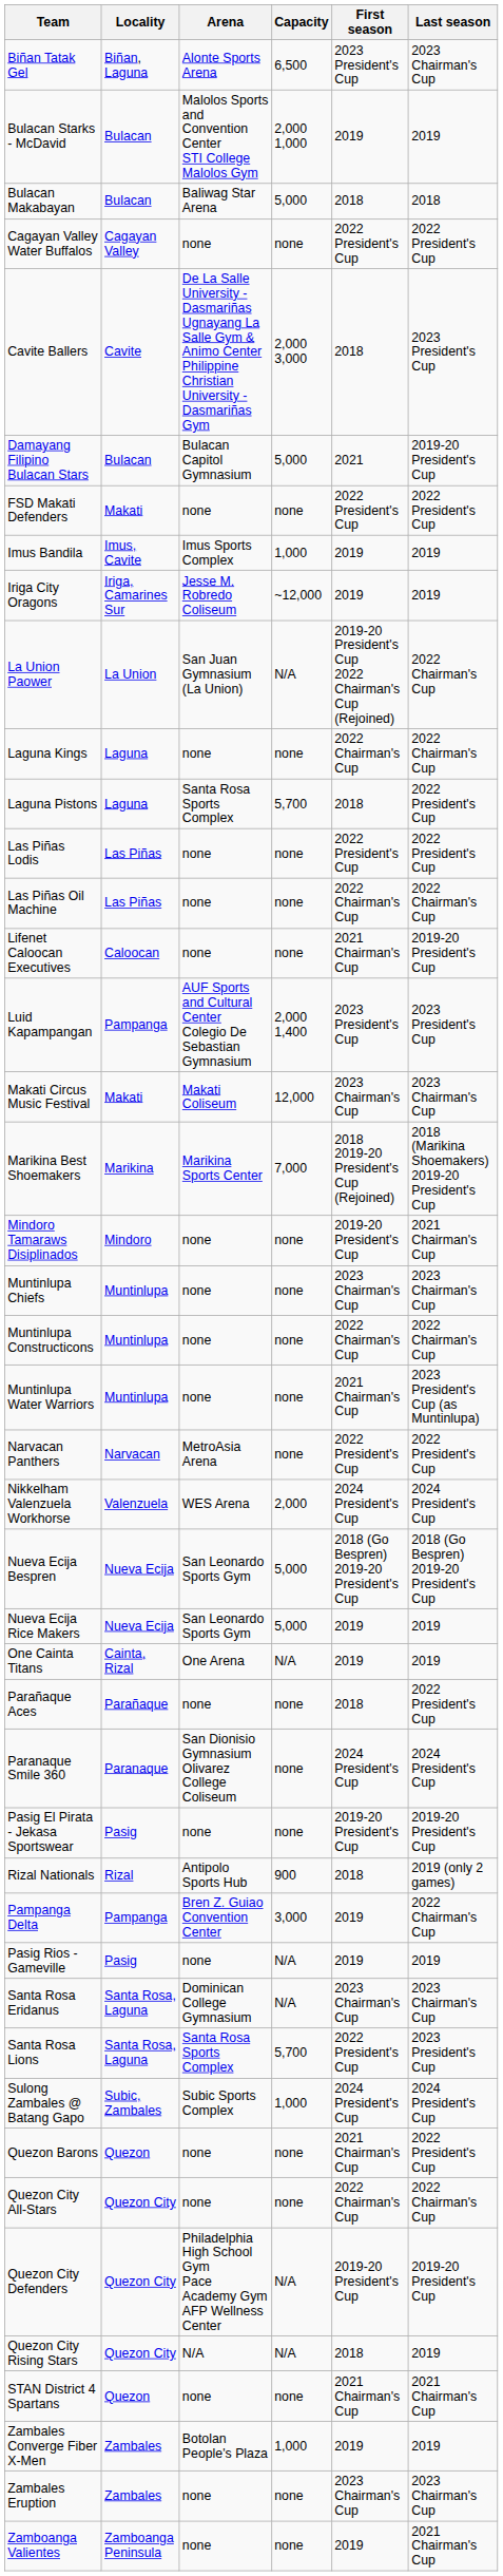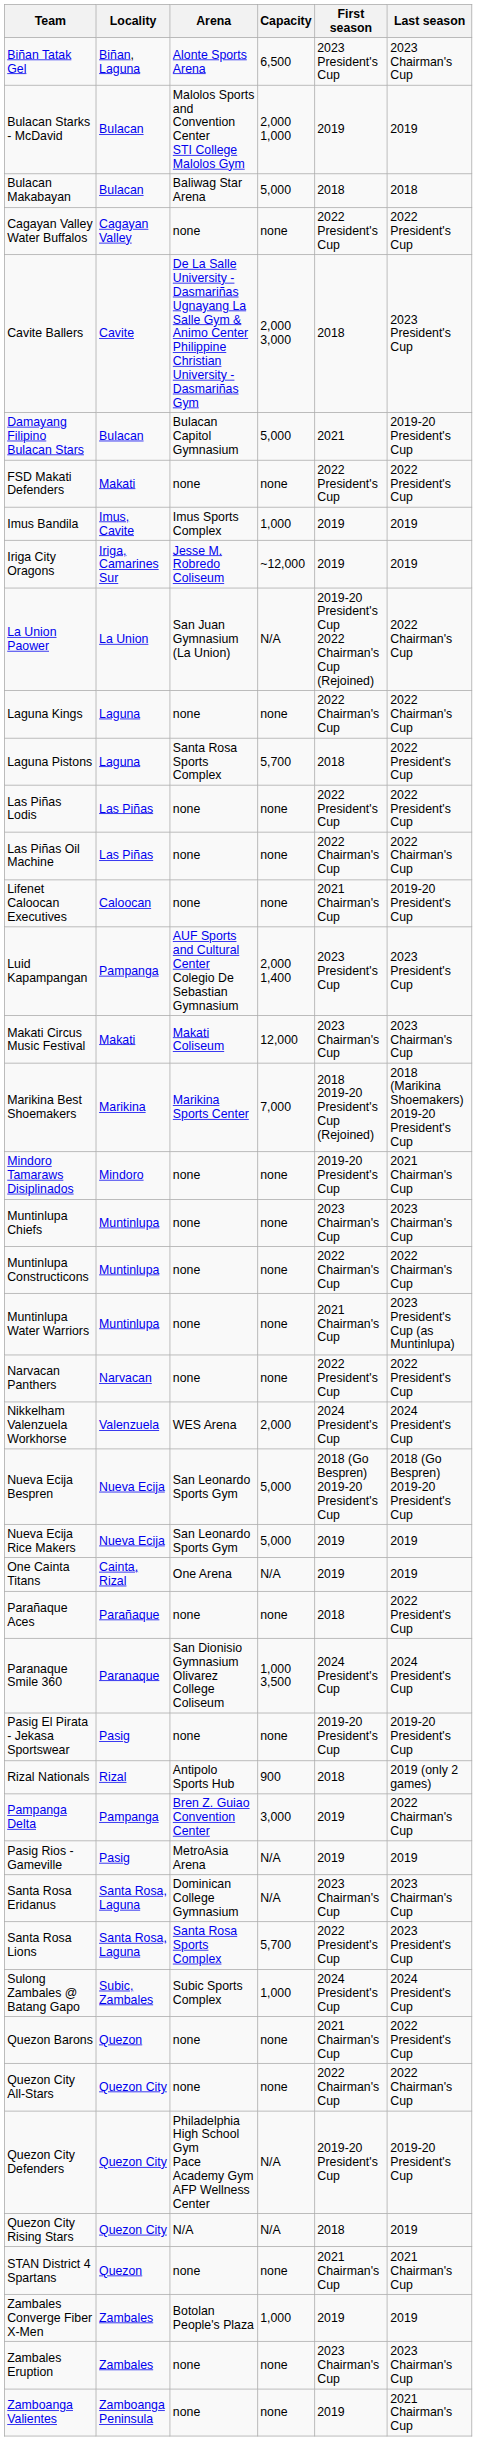 <table class="wikitable">
 <tr>
 <th>Team</th>
 <th>Locality</th>
 <th>Arena</th>
 <th>Capacity</th>
 <th>First season</th>
 <th>Last season</th>
 </tr>
 <tr>
 <td><a href='#'>Biñan Tatak Gel</a></td>
 <td><a href='#'>Biñan</a>, <a href='#'>Laguna</a></td>
 <td><a href='#'>Alonte Sports Arena</a></td>
 <td>6,500</td>
 <td>2023 President's Cup</td>
 <td>2023 Chairman's Cup</td>
 </tr>
 <tr>
 <td>Bulacan Starks - McDavid</td>
 <td><a href='#'>Bulacan</a></td>
 <td>Malolos Sports and Convention Center <br> <a href='#'>STI College Malolos Gym</a></td>
 <td>2,000<br>1,000</td>
 <td>2019</td>
 <td>2019</td>
 </tr>
 <tr>
 <td>Bulacan Makabayan</td>
 <td><a href='#'>Bulacan</a></td>
 <td>Baliwag Star Arena</td>
 <td>5,000</td>
 <td>2018</td>
 <td>2018</td>
 </tr>
 <tr>
 <td>Cagayan Valley Water Buffalos</td>
 <td><a href='#'>Cagayan Valley</a></td>
 <td>none</td>
 <td>none</td>
 <td>2022 President's Cup</td>
 <td>2022 President's Cup</td>
 </tr>
 <tr>
 <td>Cavite Ballers</td>
 <td><a href='#'>Cavite</a></td>
 <td><a href='#'>De La Salle University - Dasmariñas Ugnayang La Salle Gym & Animo Center</a><br><a href='#'>Philippine Christian University - Dasmariñas Gym</a></td>
 <td>2,000<br>3,000</td>
 <td>2018</td>
 <td>2023 President's Cup</td>
 </tr>
 <tr>
 <td><a href='#'>Damayang Filipino Bulacan Stars</a></td>
 <td><a href='#'>Bulacan</a></td>
 <td>Bulacan Capitol Gymnasium</td>
 <td>5,000</td>
 <td>2021</td>
 <td>2019-20 President's Cup</td>
 </tr>
 <tr>
 <td>FSD Makati Defenders</td>
 <td><a href='#'>Makati</a></td>
 <td>none</td>
 <td>none</td>
 <td>2022 President's Cup</td>
 <td>2022 President's Cup</td>
 </tr>
 <tr>
 <td>Imus Bandila</td>
 <td><a href='#'>Imus, Cavite</a></td>
 <td>Imus Sports Complex</td>
 <td>1,000</td>
 <td>2019</td>
 <td>2019</td>
 </tr>
 <tr>
 <td>Iriga City Oragons</td>
 <td><a href='#'>Iriga, Camarines Sur</a></td>
 <td><a href='#'>Jesse M. Robredo Coliseum</a></td>
 <td>~12,000</td>
 <td>2019</td>
 <td>2019</td>
 </tr>
 <tr>
 <td><a href='#'>La Union Paower</a></td>
 <td><a href='#'>La Union</a></td>
 <td>San Juan Gymnasium (La Union)</td>
 <td>N/A</td>
 <td>2019-20 President's Cup <br> 2022 Chairman's Cup (Rejoined)</td>
 <td>2022 Chairman's Cup</td>
 </tr>
 <tr>
 <td>Laguna Kings</td>
 <td><a href='#'>Laguna</a></td>
 <td>none</td>
 <td>none</td>
 <td>2022 Chairman's Cup</td>
 <td>2022 Chairman's Cup</td>
 </tr>
 <tr>
 <td>Laguna Pistons</td>
 <td><a href='#'>Laguna</a></td>
 <td>Santa Rosa Sports Complex</td>
 <td>5,700</td>
 <td>2018</td>
 <td>2022 President's Cup</td>
 </tr>
 <tr>
 <td>Las Piñas Lodis</td>
 <td><a href='#'>Las Piñas</a></td>
 <td>none</td>
 <td>none</td>
 <td>2022 President's Cup</td>
 <td>2022 President's Cup</td>
 </tr>
 <tr>
 <td>Las Piñas Oil Machine</td>
 <td><a href='#'>Las Piñas</a></td>
 <td>none</td>
 <td>none</td>
 <td>2022 Chairman's Cup</td>
 <td>2022 Chairman's Cup</td>
 </tr>
 <tr>
 <td>Lifenet Caloocan Executives</td>
 <td><a href='#'>Caloocan</a></td>
 <td>none</td>
 <td>none</td>
 <td>2021 Chairman's Cup</td>
 <td>2019-20 President's Cup</td>
 </tr>
 <tr>
 <td>Luid Kapampangan</td>
 <td><a href='#'>Pampanga</a></td>
 <td><a href='#'>AUF Sports and Cultural Center</a> <br> Colegio De Sebastian Gymnasium</td>
 <td>2,000<br>1,400</td>
 <td>2023 President's Cup</td>
 <td>2023 President's Cup</td>
 </tr>
 <tr>
 <td>Makati Circus Music Festival</td>
 <td><a href='#'>Makati</a></td>
 <td><a href='#'>Makati Coliseum</a></td>
 <td>12,000</td>
 <td>2023 Chairman's Cup</td>
 <td>2023 Chairman's Cup</td>
 </tr>
 <tr>
 <td>Marikina Best Shoemakers</td>
 <td><a href='#'>Marikina</a></td>
 <td><a href='#'>Marikina Sports Center</a></td>
 <td>7,000</td>
 <td>2018 <br> 2019-20 President's Cup (Rejoined)</td>
 <td>2018 (Marikina Shoemakers) <br> 2019-20 President's Cup</td>
 </tr>
 <tr>
 <td><a href='#'>Mindoro Tamaraws Disiplinados</a></td>
 <td><a href='#'>Mindoro</a></td>
 <td>none</td>
 <td>none</td>
 <td>2019-20 President's Cup</td>
 <td>2021 Chairman's Cup</td>
 </tr>
 <tr>
 <td>Muntinlupa Chiefs</td>
 <td><a href='#'>Muntinlupa</a></td>
 <td>none</td>
 <td>none</td>
 <td>2023 Chairman's Cup</td>
 <td>2023 Chairman's Cup</td>
 </tr>
 <tr>
 <td>Muntinlupa Constructicons</td>
 <td><a href='#'>Muntinlupa</a></td>
 <td>none</td>
 <td>none</td>
 <td>2022 Chairman's Cup</td>
 <td>2022 Chairman's Cup</td>
 </tr>
 <tr>
 <td>Muntinlupa Water Warriors</td>
 <td><a href='#'>Muntinlupa</a></td>
 <td>none</td>
 <td>none</td>
 <td>2021 Chairman's Cup</td>
 <td>2023 President's Cup (as Muntinlupa)</td>
 </tr>
 <tr>
 <td>Narvacan Panthers</td>
 <td><a href='#'>Narvacan</a></td>
-<td>MetroAsia Arena</td>
+<td>none</td>
 <td>none</td>
 <td>2022 President's Cup</td>
 <td>2022 President's Cup</td>
 </tr>
 <tr>
 <td>Nikkelham Valenzuela Workhorse</td>
 <td><a href='#'>Valenzuela</a></td>
 <td>WES Arena</td>
 <td>2,000</td>
 <td>2024 President's Cup</td>
 <td>2024 President's Cup</td>
 </tr>
 <tr>
 <td>Nueva Ecija Bespren</td>
 <td><a href='#'>Nueva Ecija</a></td>
 <td>San Leonardo Sports Gym</td>
 <td>5,000</td>
 <td>2018 (Go Bespren) <br> 2019-20 President's Cup</td>
 <td>2018 (Go Bespren) <br> 2019-20 President's Cup</td>
 </tr>
 <tr>
 <td>Nueva Ecija Rice Makers</td>
 <td><a href='#'>Nueva Ecija</a></td>
 <td>San Leonardo Sports Gym</td>
 <td>5,000</td>
 <td>2019</td>
 <td>2019</td>
 </tr>
 <tr>
 <td>One Cainta Titans</td>
 <td><a href='#'>Cainta, Rizal</a></td>
 <td>One Arena</td>
 <td>N/A</td>
 <td>2019</td>
 <td>2019</td>
 </tr>
 <tr>
 <td>Parañaque Aces</td>
 <td><a href='#'>Parañaque</a></td>
 <td>none</td>
 <td>none</td>
 <td>2018</td>
 <td>2022 President's Cup</td>
 </tr>
 <tr>
 <td>Paranaque Smile 360</td>
 <td><a href='#'>Paranaque</a></td>
 <td>San Dionisio Gymnasium<br>Olivarez College Coliseum</td>
-<td>none</td>
+<td>1,000<br>	3,500</td>
 <td>2024 President's Cup</td>
 <td>2024 President's Cup</td>
 </tr>
 <tr>
 <td>Pasig El Pirata - Jekasa Sportswear</td>
 <td><a href='#'>Pasig</a></td>
 <td>none</td>
 <td>none</td>
 <td>2019-20 President's Cup</td>
 <td>2019-20 President's Cup</td>
 </tr>
 <tr>
 <td>Rizal Nationals</td>
 <td><a href='#'>Rizal</a></td>
 <td>Antipolo Sports Hub</td>
 <td>900</td>
 <td>2018</td>
 <td>2019 (only 2 games)</td>
 </tr>
 <tr>
 <td><a href='#'>Pampanga Delta</a></td>
 <td><a href='#'>Pampanga</a></td>
 <td><a href='#'>Bren Z. Guiao Convention Center</a></td>
 <td>3,000</td>
 <td>2019</td>
 <td>2022 Chairman's Cup</td>
 </tr>
 <tr>
 <td>Pasig Rios - Gameville</td>
 <td><a href='#'>Pasig</a></td>
-<td>none</td>
+<td>MetroAsia Arena</td>
 <td>N/A</td>
 <td>2019</td>
 <td>2019</td>
 </tr>
 <tr>
 <td>Santa Rosa Eridanus</td>
 <td><a href='#'>Santa Rosa, Laguna</a></td>
 <td>Dominican College Gymnasium</td>
 <td>N/A</td>
 <td>2023 Chairman's Cup</td>
 <td>2023 Chairman's Cup</td>
 </tr>
 <tr>
 <td>Santa Rosa Lions</td>
 <td><a href='#'>Santa Rosa, Laguna</a></td>
 <td><a href='#'>Santa Rosa Sports Complex</a></td>
 <td>5,700</td>
 <td>2022 President's Cup</td>
 <td>2023 President's Cup</td>
 </tr>
 <tr>
 <td>Sulong Zambales @ Batang Gapo</td>
 <td><a href='#'>Subic, Zambales</a></td>
 <td>Subic Sports Complex</td>
 <td>1,000</td>
 <td>2024 President's Cup</td>
 <td>2024 President's Cup</td>
 </tr>
 <tr>
 <td>Quezon Barons</td>
 <td><a href='#'>Quezon</a></td>
 <td>none</td>
 <td>none</td>
 <td>2021 Chairman's Cup</td>
 <td>2022 President's Cup</td>
 </tr>
 <tr>
 <td>Quezon City All-Stars</td>
 <td><a href='#'>Quezon City</a></td>
 <td>none</td>
 <td>none</td>
 <td>2022 Chairman's Cup</td>
 <td>2022 Chairman's Cup</td>
 </tr>
 <tr>
 <td>Quezon City Defenders</td>
 <td><a href='#'>Quezon City</a></td>
 <td>Philadelphia High School Gym <br>Pace Academy Gym <br>AFP Wellness Center</td>
 <td>N/A</td>
 <td>2019-20 President's Cup</td>
 <td>2019-20 President's Cup</td>
 </tr>
 <tr>
 <td>Quezon City Rising Stars</td>
 <td><a href='#'>Quezon City</a></td>
 <td>N/A</td>
 <td>N/A</td>
 <td>2018</td>
 <td>2019</td>
 </tr>
 <tr>
 <td>STAN District 4 Spartans</td>
 <td><a href='#'>Quezon</a></td>
 <td>none</td>
 <td>none</td>
 <td>2021 Chairman's Cup</td>
 <td>2021 Chairman's Cup</td>
 </tr>
 <tr>
 <td>Zambales Converge Fiber X-Men</td>
 <td><a href='#'>Zambales</a></td>
 <td>Botolan People's Plaza</td>
 <td>1,000</td>
 <td>2019</td>
 <td>2019</td>
 </tr>
 <tr>
 <td>Zambales Eruption</td>
 <td><a href='#'>Zambales</a></td>
 <td>none</td>
 <td>none</td>
 <td>2023 Chairman's Cup</td>
 <td>2023 Chairman's Cup</td>
 </tr>
 <tr>
 <td><a href='#'>Zamboanga Valientes</a></td>
 <td><a href='#'>Zamboanga Peninsula</a></td>
 <td>none</td>
 <td>none</td>
 <td>2019</td>
 <td>2021 Chairman's Cup</td>
 </tr>
 </table>
